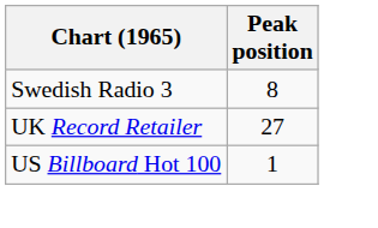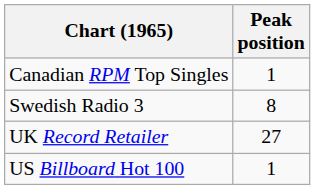 <table class="wikitable sortable">
 <tr>
 <th>Chart (1965)</th>
 <th>Peak<br>position</th>
+</tr>
+<tr>
+<td align="left">Canadian <em><a href='#'>RPM</a></em> Top Singles</td>
+<td style="text-align:center;">1</td>
 </tr>
 <tr>
 <td>Swedish Radio 3</td>
 <td style="text-align:center;">8</td>
 </tr>
 <tr>
 <td align="left">UK <em><a href='#'>Record Retailer</a></em></td>
 <td style="text-align:center;">27</td>
 </tr>
 <tr>
 <td align="left">US <a href='#'><em>Billboard</em> Hot 100</a></td>
 <td style="text-align:center;">1</td>
 </tr>
 </table>
